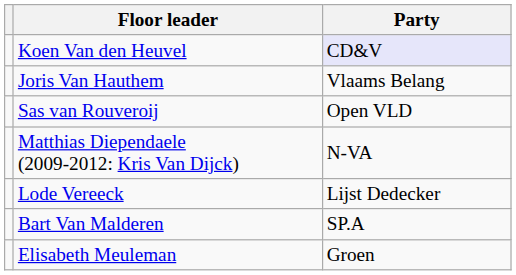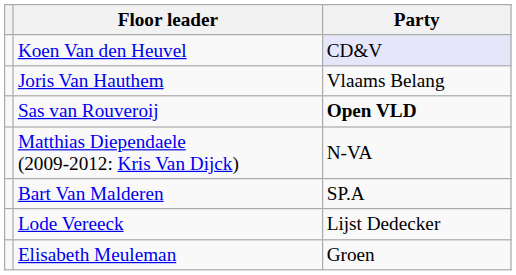 <table class="sortable wikitable">
 <tr>
 <th></th>
 <th style="width:250px;">Floor leader</th>
 <th style="width:150px;">Party</th>
 </tr>
 <tr>
 <td></td>
 <td><a href='#'>Koen Van den Heuvel</a></td>
 <td style="background: lavender;">CD&V</td>
 </tr>
 <tr>
 <td></td>
 <td><a href='#'>Joris Van Hauthem</a></td>
 <td>Vlaams Belang</td>
 </tr>
 <tr>
 <td></td>
 <td><a href='#'>Sas van Rouveroij</a></td>
-<td>Open VLD</td>
+<td><strong>Open VLD</strong></td>
 </tr>
 <tr>
 <td></td>
 <td><a href='#'>Matthias Diependaele</a><br>(2009-2012: <a href='#'>Kris Van Dijck</a>)</td>
 <td>N-VA</td>
 </tr>
 <tr>
 <td></td>
-<td><a href='#'>Lode Vereeck</a></td>
-<td>Lijst Dedecker</td>
+<td><a href='#'>Bart Van Malderen</a></td>
+<td>SP.A</td>
 </tr>
 <tr>
 <td></td>
-<td><a href='#'>Bart Van Malderen</a></td>
-<td>SP.A</td>
+<td><a href='#'>Lode Vereeck</a></td>
+<td>Lijst Dedecker</td>
 </tr>
 <tr>
 <td></td>
 <td><a href='#'>Elisabeth Meuleman</a></td>
 <td>Groen</td>
 </tr>
 </table>
